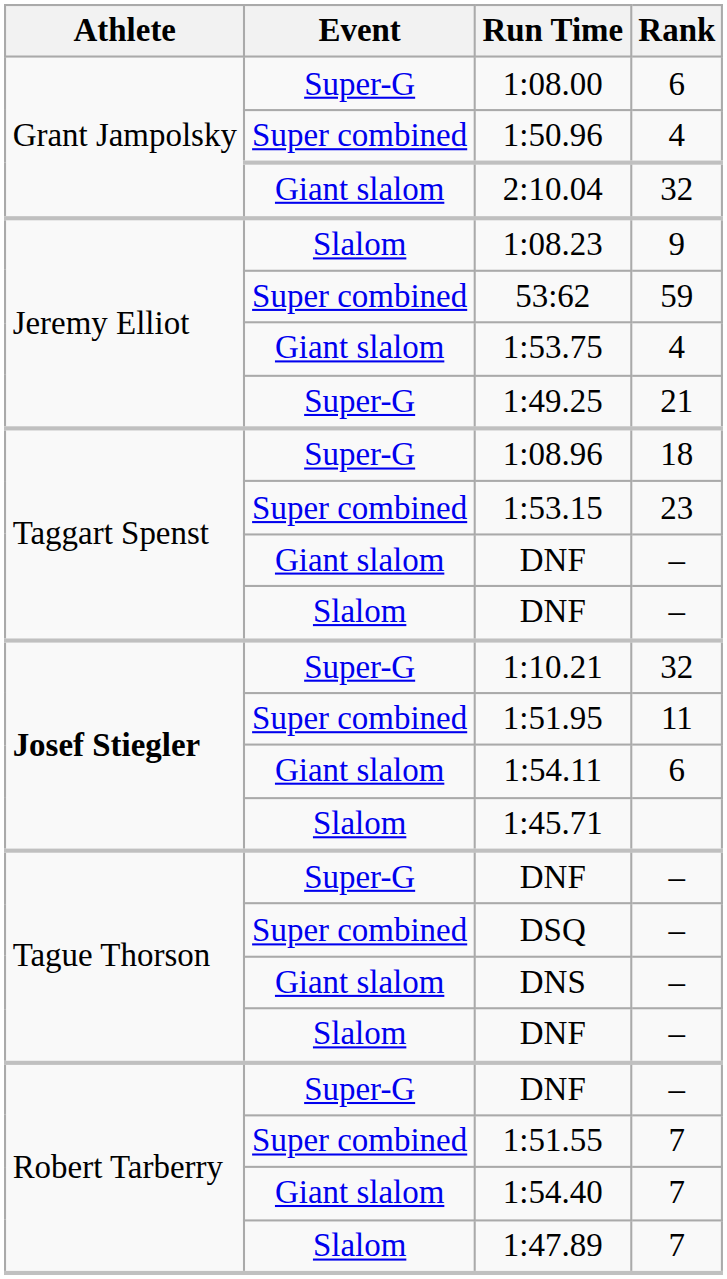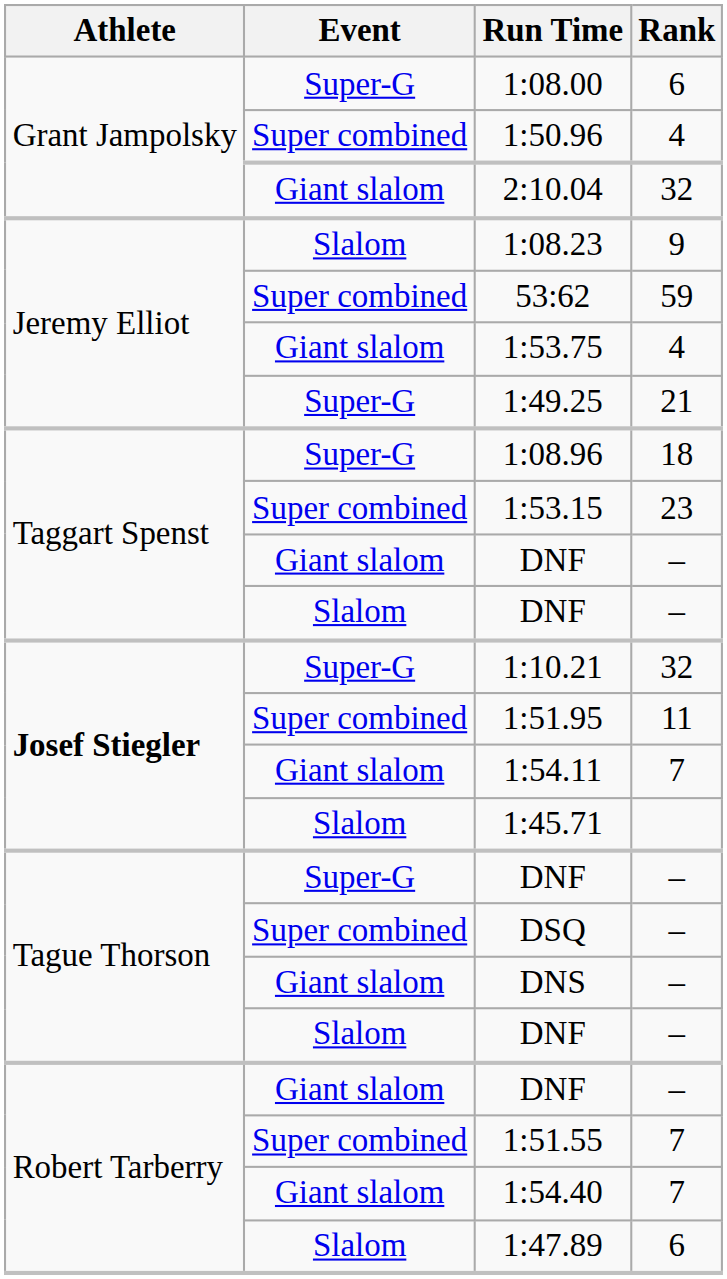 <table class="wikitable" border="1">
 <tr>
 <th>Athlete</th>
 <th>Event</th>
 <th>Run Time</th>
 <th>Rank</th>
 </tr>
 <tr align=center>
 <td align=left rowspan=3>Grant Jampolsky</td>
 <td><a href='#'>Super-G</a></td>
 <td>1:08.00</td>
 <td>6</td>
 </tr>
 <tr align=center style="border-bottom:2px solid silver;">
 <td><a href='#'>Super combined</a></td>
 <td>1:50.96</td>
 <td>4</td>
 </tr>
 <tr align=center style="border-bottom:2px solid silver;">
 <td><a href='#'>Giant slalom</a></td>
 <td>2:10.04</td>
 <td>32</td>
 </tr>
 <tr align=center>
 <td align=left rowspan=4>Jeremy Elliot</td>
 <td><a href='#'>Slalom</a></td>
 <td>1:08.23</td>
 <td>9</td>
 </tr>
 <tr align=center>
 <td><a href='#'>Super combined</a></td>
 <td>53:62</td>
 <td>59</td>
 </tr>
 <tr align=center>
 <td><a href='#'>Giant slalom</a></td>
 <td>1:53.75</td>
 <td>4</td>
 </tr>
 <tr align=center style="border-bottom:2px solid silver;">
 <td><a href='#'>Super-G</a></td>
 <td>1:49.25</td>
 <td>21</td>
 </tr>
 <tr align=center>
 <td align=left rowspan=4>Taggart Spenst</td>
 <td><a href='#'>Super-G</a></td>
 <td>1:08.96</td>
 <td>18</td>
 </tr>
 <tr align=center>
 <td><a href='#'>Super combined</a></td>
 <td>1:53.15</td>
 <td>23</td>
 </tr>
 <tr align=center>
 <td><a href='#'>Giant slalom</a></td>
 <td>DNF</td>
 <td>–</td>
 </tr>
 <tr align=center style="border-bottom:2px solid silver;">
 <td><a href='#'>Slalom</a></td>
 <td>DNF</td>
 <td>–</td>
 </tr>
 <tr align=center>
 <td align=left rowspan=4><strong>Josef Stiegler</strong></td>
 <td><a href='#'>Super-G</a></td>
 <td>1:10.21</td>
 <td>32</td>
 </tr>
 <tr align=center>
 <td><a href='#'>Super combined</a></td>
 <td>1:51.95</td>
 <td>11</td>
 </tr>
 <tr align=center>
 <td><a href='#'>Giant slalom</a></td>
 <td>1:54.11</td>
-<td>6</td>
+<td>7</td>
 </tr>
 <tr align=center style="border-bottom:2px solid silver;">
 <td><a href='#'>Slalom</a></td>
 <td>1:45.71</td>
 <td></td>
 </tr>
 <tr align=center>
 <td align=left rowspan=4>Tague Thorson</td>
 <td><a href='#'>Super-G</a></td>
 <td>DNF</td>
 <td>–</td>
 </tr>
 <tr align=center>
 <td><a href='#'>Super combined</a></td>
 <td>DSQ</td>
 <td>–</td>
 </tr>
 <tr align=center>
 <td><a href='#'>Giant slalom</a></td>
 <td>DNS</td>
 <td>–</td>
 </tr>
 <tr align=center style="border-bottom:2px solid silver;">
 <td><a href='#'>Slalom</a></td>
 <td>DNF</td>
 <td>–</td>
 </tr>
 <tr align=center>
 <td align=left rowspan=4>Robert Tarberry</td>
-<td><a href='#'>Super-G</a></td>
+<td><a href='#'>Giant slalom</a></td>
 <td>DNF</td>
 <td>–</td>
 </tr>
 <tr align=center>
 <td><a href='#'>Super combined</a></td>
 <td>1:51.55</td>
 <td>7</td>
 </tr>
 <tr align=center>
 <td><a href='#'>Giant slalom</a></td>
 <td>1:54.40</td>
 <td>7</td>
 </tr>
 <tr align=center style="border-bottom:2px solid silver;">
 <td><a href='#'>Slalom</a></td>
 <td>1:47.89</td>
-<td>7</td>
+<td>6</td>
 </tr>
 </table>
